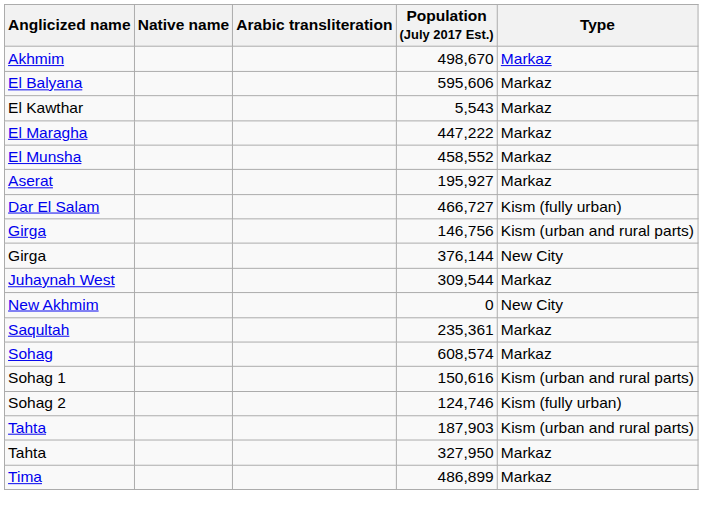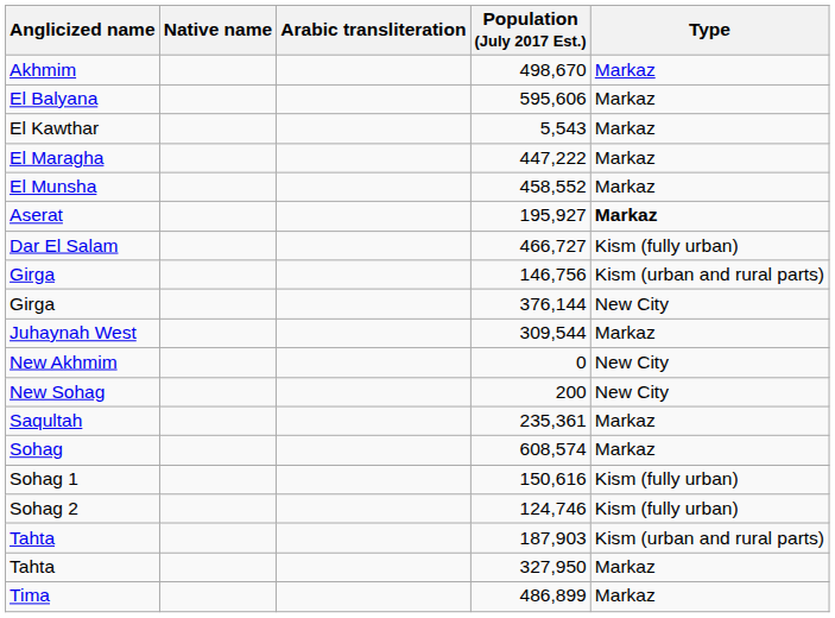 <table class="sortable wikitable plainrowheaders">
 <tr>
 <th>Anglicized name</th>
 <th>Native name</th>
 <th>Arabic transliteration</th>
 <th>Population<br><small>(July 2017 Est.)</small></th>
 <th>Type</th>
 </tr>
 <tr>
 <td><a href='#'>Akhmim</a></td>
 <td style="text-align:right;"></td>
 <td></td>
 <td style="text-align:right;">498,670</td>
 <td><a href='#'>Markaz</a></td>
 </tr>
 <tr>
 <td><a href='#'>El Balyana</a></td>
 <td style="text-align:right;"></td>
 <td></td>
 <td style="text-align:right;">595,606</td>
 <td>Markaz</td>
 </tr>
 <tr>
 <td>El Kawthar</td>
 <td style="text-align:right;"></td>
 <td></td>
 <td style="text-align:right;">5,543</td>
 <td>Markaz</td>
 </tr>
 <tr>
 <td><a href='#'>El Maragha</a></td>
 <td style="text-align:right;"></td>
 <td><em></em></td>
 <td style="text-align:right;">447,222</td>
 <td>Markaz</td>
 </tr>
 <tr>
 <td><a href='#'>El Munsha</a></td>
 <td style="text-align:right;"></td>
 <td></td>
 <td style="text-align:right;">458,552</td>
 <td>Markaz</td>
 </tr>
 <tr>
 <td><a href='#'>Aserat</a></td>
 <td style="text-align:right;"></td>
 <td><em></em></td>
 <td style="text-align:right;">195,927</td>
-<td>Markaz</td>
+<td><strong>Markaz</strong></td>
 </tr>
 <tr>
 <td><a href='#'>Dar El Salam</a></td>
 <td style="text-align:right;"></td>
 <td></td>
 <td style="text-align:right;">466,727</td>
 <td>Kism (fully urban)</td>
 </tr>
 <tr>
 <td><a href='#'>Girga</a></td>
 <td style="text-align:right;"></td>
 <td></td>
 <td style="text-align:right;">146,756</td>
 <td>Kism (urban and rural parts)</td>
 </tr>
 <tr>
 <td>Girga</td>
 <td style="text-align:right;"></td>
 <td></td>
 <td style="text-align:right;">376,144</td>
 <td>New City</td>
 </tr>
 <tr>
 <td><a href='#'>Juhaynah West</a></td>
 <td style="text-align:right;"></td>
 <td><em></em></td>
 <td style="text-align:right;">309,544</td>
 <td>Markaz</td>
 </tr>
 <tr>
 <td><a href='#'>New Akhmim</a></td>
 <td style="text-align:right;"></td>
 <td></td>
 <td style="text-align:right;">0</td>
 <td>New City</td>
 </tr>
 <tr>
+<td><a href='#'>New Sohag</a></td>
+<td style="text-align:right;"></td>
+<td></td>
+<td style="text-align:right;">200</td>
+<td>New City</td>
+</tr>
+<tr>
 <td><a href='#'>Saqultah</a></td>
 <td style="text-align:right;"></td>
 <td><em></em></td>
 <td style="text-align:right;">235,361</td>
 <td>Markaz</td>
 </tr>
 <tr>
 <td><a href='#'>Sohag</a></td>
 <td style="text-align:right;"></td>
 <td><em></em></td>
 <td style="text-align:right;">608,574</td>
 <td>Markaz</td>
 </tr>
 <tr>
 <td>Sohag 1</td>
 <td style="text-align:right;"></td>
 <td><em></em></td>
 <td style="text-align:right;">150,616</td>
-<td>Kism (urban and rural parts)</td>
+<td>Kism (fully urban)</td>
 </tr>
 <tr>
 <td>Sohag 2</td>
 <td style="text-align:right;"></td>
 <td><em></em></td>
 <td style="text-align:right;">124,746</td>
 <td>Kism (fully urban)</td>
 </tr>
 <tr>
 <td><a href='#'>Tahta</a></td>
 <td style="text-align:right;"></td>
 <td><em></em></td>
 <td style="text-align:right;">187,903</td>
 <td>Kism (urban and rural parts)</td>
 </tr>
 <tr>
 <td>Tahta</td>
 <td style="text-align:right;"></td>
 <td><em></em></td>
 <td style="text-align:right;">327,950</td>
 <td>Markaz</td>
 </tr>
 <tr>
 <td><a href='#'>Tima</a></td>
 <td style="text-align:right;"></td>
 <td><em></em></td>
 <td style="text-align:right;">486,899</td>
 <td>Markaz</td>
 </tr>
 </table>
